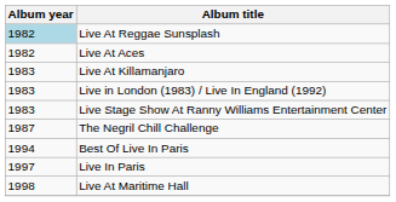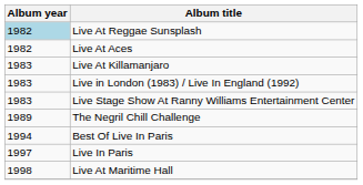 <table class="wikitable">
 <tr>
 <th>Album year</th>
 <th>Album title</th>
 </tr>
 <tr>
 <td style="background: lightblue;">1982</td>
 <td>Live At Reggae Sunsplash</td>
 </tr>
 <tr>
 <td>1982</td>
 <td>Live At Aces</td>
 </tr>
 <tr>
 <td>1983</td>
 <td>Live At Killamanjaro</td>
 </tr>
 <tr>
 <td>1983</td>
 <td>Live in London (1983) / Live In England (1992)</td>
 </tr>
 <tr>
 <td>1983</td>
 <td>Live Stage Show At Ranny Williams Entertainment Center</td>
 </tr>
 <tr>
-<td>1987</td>
+<td>1989</td>
 <td>The Negril Chill Challenge</td>
 </tr>
 <tr>
 <td>1994</td>
 <td>Best Of Live In Paris</td>
 </tr>
 <tr>
 <td>1997</td>
 <td>Live In Paris</td>
 </tr>
 <tr>
 <td>1998</td>
 <td>Live At Maritime Hall</td>
 </tr>
 <tr>
 </tr>
 </table>
